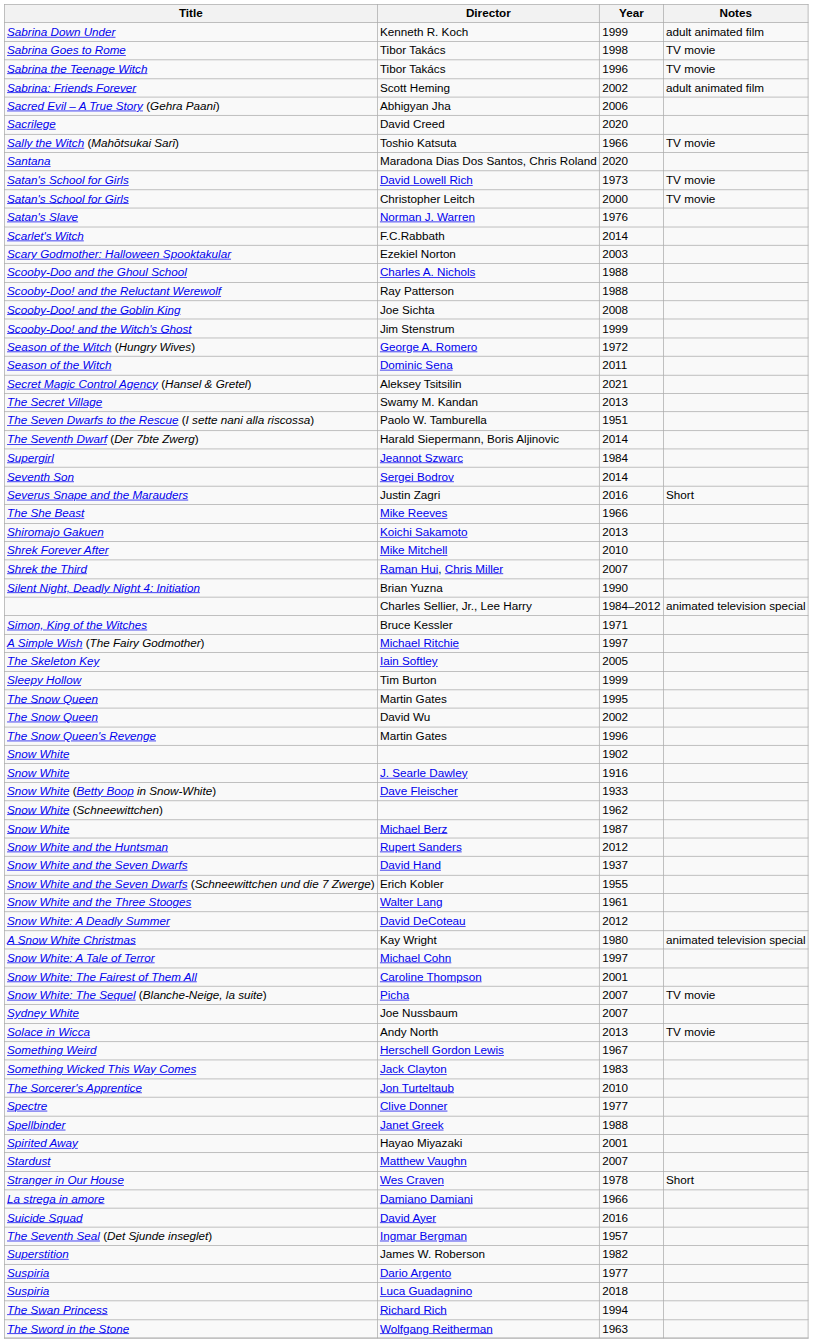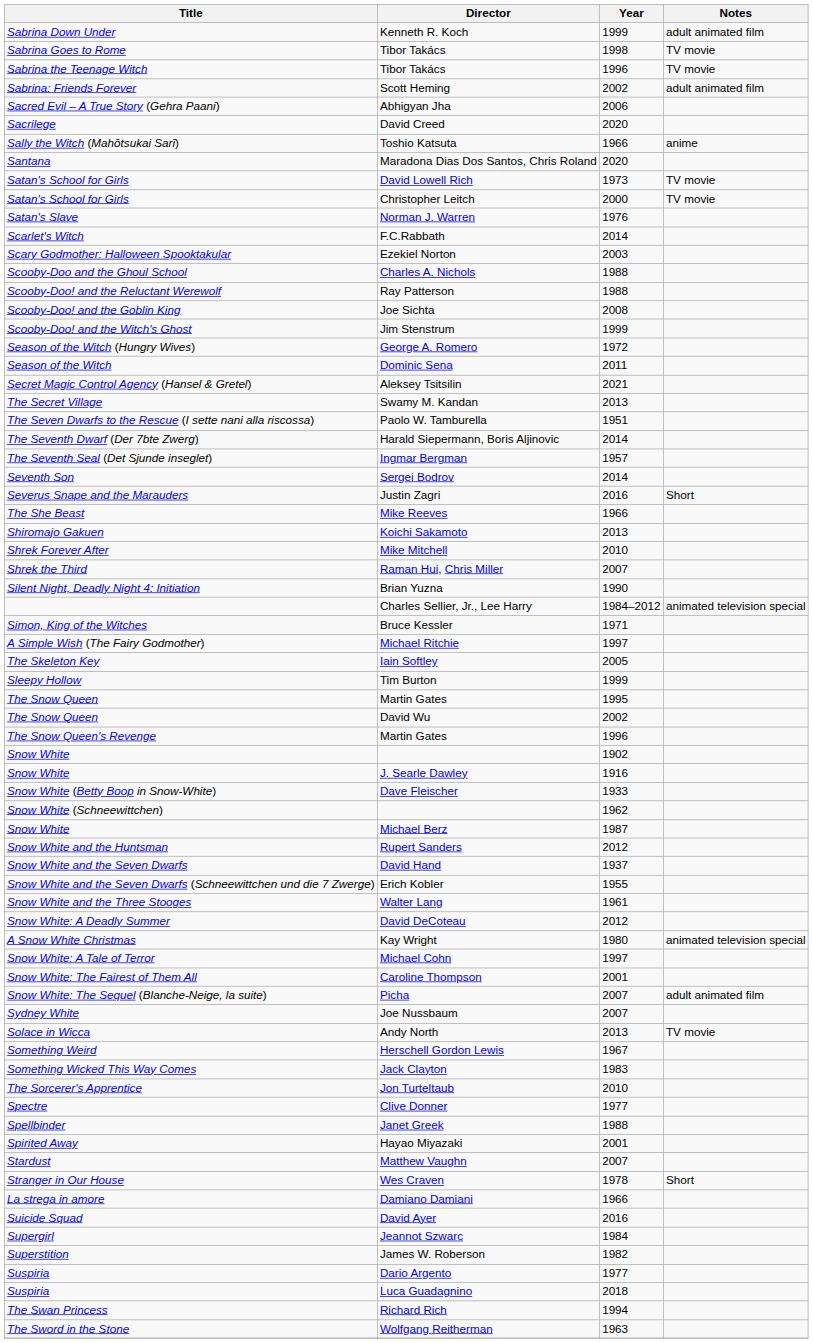 <table class="wikitable">
 <tr>
 <th>Title</th>
 <th>Director</th>
 <th>Year</th>
 <th>Notes</th>
 </tr>
 <tr>
 <td><em><a href='#'>Sabrina Down Under</a></em></td>
 <td>Kenneth R. Koch</td>
 <td>1999</td>
 <td>adult animated film</td>
 </tr>
 <tr>
 <td><em><a href='#'>Sabrina Goes to Rome</a></em></td>
 <td>Tibor Takács</td>
 <td>1998</td>
 <td>TV movie</td>
 </tr>
 <tr>
 <td><em><a href='#'>Sabrina the Teenage Witch</a></em></td>
 <td>Tibor Takács</td>
 <td>1996</td>
 <td>TV movie</td>
 </tr>
 <tr>
 <td><em><a href='#'>Sabrina: Friends Forever</a></em></td>
 <td>Scott Heming</td>
 <td>2002</td>
 <td>adult animated film</td>
 </tr>
 <tr>
 <td><em><a href='#'>Sacred Evil – A True Story</a></em>  (<em>Gehra Paani</em>)</td>
 <td>Abhigyan Jha</td>
 <td>2006</td>
 <td></td>
 </tr>
 <tr>
 <td><em><a href='#'>Sacrilege</a></em></td>
 <td>David Creed</td>
 <td>2020</td>
 <td></td>
 </tr>
 <tr>
 <td><em><a href='#'>Sally the Witch</a></em>   (<em>Mahōtsukai Sarī</em>)</td>
 <td>Toshio Katsuta</td>
 <td>1966</td>
-<td>TV movie</td>
+<td>anime</td>
 </tr>
 <tr>
 <td><em><a href='#'>Santana</a></em></td>
 <td>Maradona Dias Dos Santos, Chris Roland</td>
 <td>2020</td>
 <td></td>
 </tr>
 <tr>
 <td><em><a href='#'>Satan's School for Girls</a></em></td>
 <td><a href='#'>David Lowell Rich</a></td>
 <td>1973</td>
 <td>TV movie</td>
 </tr>
 <tr>
 <td><em><a href='#'>Satan's School for Girls</a></em></td>
 <td>Christopher Leitch</td>
 <td>2000</td>
 <td>TV movie</td>
 </tr>
 <tr>
 <td><em><a href='#'>Satan's Slave</a></em></td>
 <td><a href='#'>Norman J. Warren</a></td>
 <td>1976</td>
 <td></td>
 </tr>
 <tr>
 <td><em><a href='#'>Scarlet's Witch</a></em></td>
 <td>F.C.Rabbath</td>
 <td>2014</td>
 <td></td>
 </tr>
 <tr>
 <td><em><a href='#'>Scary Godmother: Halloween Spooktakular</a></em></td>
 <td>Ezekiel Norton</td>
 <td>2003</td>
 <td></td>
 </tr>
 <tr>
 <td><em><a href='#'>Scooby-Doo and the Ghoul School</a></em></td>
 <td><a href='#'>Charles A. Nichols</a></td>
 <td>1988</td>
 <td></td>
 </tr>
 <tr>
 <td><em><a href='#'>Scooby-Doo! and the Reluctant Werewolf</a></em></td>
 <td>Ray Patterson</td>
 <td>1988</td>
 <td></td>
 </tr>
 <tr>
 <td><em><a href='#'>Scooby-Doo! and the Goblin King</a></em></td>
 <td>Joe Sichta</td>
 <td>2008</td>
 <td></td>
 </tr>
 <tr>
 <td><em><a href='#'>Scooby-Doo! and the Witch's Ghost</a></em></td>
 <td>Jim Stenstrum</td>
 <td>1999</td>
 <td></td>
 </tr>
 <tr>
 <td><em><a href='#'>Season of the Witch</a></em>  (<em>Hungry Wives</em>)</td>
 <td><a href='#'>George A. Romero</a></td>
 <td>1972</td>
 <td></td>
 </tr>
 <tr>
 <td><em><a href='#'>Season of the Witch</a></em></td>
 <td><a href='#'>Dominic Sena</a></td>
 <td>2011</td>
 <td></td>
 </tr>
 <tr>
 <td><em><a href='#'>Secret Magic Control Agency</a></em>  (<em>Hansel & Gretel</em>)</td>
 <td>Aleksey Tsitsilin</td>
 <td>2021</td>
 <td></td>
 </tr>
 <tr>
 <td><em><a href='#'>The Secret Village</a></em></td>
 <td>Swamy M. Kandan</td>
 <td>2013</td>
 <td></td>
 </tr>
 <tr>
 <td><em><a href='#'>The Seven Dwarfs to the Rescue</a></em> (<em>I sette nani alla riscossa</em>)</td>
 <td>Paolo W. Tamburella</td>
 <td>1951</td>
 <td></td>
 </tr>
 <tr>
 <td><em><a href='#'>The Seventh Dwarf</a></em> (<em>Der 7bte Zwerg</em>)</td>
 <td>Harald Siepermann, Boris Aljinovic</td>
 <td>2014</td>
 <td></td>
 </tr>
 <tr>
-<td><em><a href='#'>Supergirl</a></em></td>
-<td><a href='#'>Jeannot Szwarc</a></td>
-<td>1984</td>
+<td><em><a href='#'>The Seventh Seal</a></em>  (<em>Det Sjunde inseglet</em>)</td>
+<td><a href='#'>Ingmar Bergman</a></td>
+<td>1957</td>
 <td></td>
 </tr>
 <tr>
 <td><em><a href='#'>Seventh Son</a></em></td>
 <td><a href='#'>Sergei Bodrov</a></td>
 <td>2014</td>
 <td></td>
 </tr>
 <tr>
 <td><em><a href='#'>Severus Snape and the Marauders</a></em></td>
 <td>Justin Zagri</td>
 <td>2016</td>
 <td>Short</td>
 </tr>
 <tr>
 <td><em><a href='#'>The She Beast</a></em></td>
 <td><a href='#'>Mike Reeves</a></td>
 <td>1966</td>
 <td></td>
 </tr>
 <tr>
 <td><em><a href='#'>Shiromajo Gakuen</a></em></td>
 <td><a href='#'>Koichi Sakamoto</a></td>
 <td>2013</td>
 <td></td>
 </tr>
 <tr>
 <td><em><a href='#'>Shrek Forever After</a></em></td>
 <td><a href='#'>Mike Mitchell</a></td>
 <td>2010</td>
 <td></td>
 </tr>
 <tr>
 <td><em><a href='#'>Shrek the Third</a></em></td>
 <td><a href='#'>Raman Hui</a>, <a href='#'>Chris Miller</a></td>
 <td>2007</td>
 <td></td>
 </tr>
 <tr>
 <td><em><a href='#'>Silent Night, Deadly Night 4: Initiation</a></em></td>
 <td>Brian Yuzna</td>
 <td>1990</td>
 <td></td>
 </tr>
 <tr>
 <td></td>
 <td>Charles Sellier, Jr., Lee Harry</td>
 <td>1984–2012</td>
 <td>animated television special</td>
 </tr>
 <tr>
 <td><em><a href='#'>Simon, King of the Witches</a></em></td>
 <td>Bruce Kessler</td>
 <td>1971</td>
 <td></td>
 </tr>
 <tr>
 <td><em><a href='#'>A Simple Wish</a></em>  (<em>The Fairy Godmother</em>)</td>
 <td><a href='#'>Michael Ritchie</a></td>
 <td>1997</td>
 <td></td>
 </tr>
 <tr>
 <td><em><a href='#'>The Skeleton Key</a></em></td>
 <td><a href='#'>Iain Softley</a></td>
 <td>2005</td>
 <td></td>
 </tr>
 <tr>
 <td><em><a href='#'>Sleepy Hollow</a></em></td>
 <td>Tim Burton</td>
 <td>1999</td>
 <td></td>
 </tr>
 <tr>
 <td><em><a href='#'>The Snow Queen</a></em></td>
 <td>Martin Gates</td>
 <td>1995</td>
 <td></td>
 </tr>
 <tr>
 <td><em><a href='#'>The Snow Queen</a></em></td>
 <td>David Wu</td>
 <td>2002</td>
 <td></td>
 </tr>
 <tr>
 <td><em><a href='#'>The Snow Queen's Revenge</a></em></td>
 <td>Martin Gates</td>
 <td>1996</td>
 <td></td>
 </tr>
 <tr>
 <td><em><a href='#'>Snow White</a></em></td>
 <td></td>
 <td>1902</td>
 <td></td>
 </tr>
 <tr>
 <td><em><a href='#'>Snow White</a></em></td>
 <td><a href='#'>J. Searle Dawley</a></td>
 <td>1916</td>
 <td></td>
 </tr>
 <tr>
 <td><em><a href='#'>Snow White</a></em> (<em><a href='#'>Betty Boop</a> in Snow-White</em>)</td>
 <td><a href='#'>Dave Fleischer</a></td>
 <td>1933</td>
 <td></td>
 </tr>
 <tr>
 <td><em><a href='#'>Snow White</a></em>  (<em>Schneewittchen</em>)</td>
 <td></td>
 <td>1962</td>
 <td></td>
 </tr>
 <tr>
 <td><em><a href='#'>Snow White</a></em></td>
 <td><a href='#'>Michael Berz</a></td>
 <td>1987</td>
 <td></td>
 </tr>
 <tr>
 <td><em><a href='#'>Snow White and the Huntsman</a></em></td>
 <td><a href='#'>Rupert Sanders</a></td>
 <td>2012</td>
 <td></td>
 </tr>
 <tr>
 <td><em><a href='#'>Snow White and the Seven Dwarfs</a></em></td>
 <td><a href='#'>David Hand</a></td>
 <td>1937</td>
 <td></td>
 </tr>
 <tr>
 <td><em><a href='#'>Snow White and the Seven Dwarfs</a></em>  (<em>Schneewittchen und die 7 Zwerge</em>)</td>
 <td>Erich Kobler</td>
 <td>1955</td>
 <td></td>
 </tr>
 <tr>
 <td><em><a href='#'>Snow White and the Three Stooges</a></em></td>
 <td><a href='#'>Walter Lang</a></td>
 <td>1961</td>
 <td></td>
 </tr>
 <tr>
 <td><em><a href='#'>Snow White: A Deadly Summer</a></em></td>
 <td><a href='#'>David DeCoteau</a></td>
 <td>2012</td>
 <td></td>
 </tr>
 <tr>
 <td><em><a href='#'>A Snow White Christmas</a></em></td>
 <td>Kay Wright</td>
 <td>1980</td>
 <td>animated television special</td>
 </tr>
 <tr>
 <td><em><a href='#'>Snow White: A Tale of Terror</a></em></td>
 <td><a href='#'>Michael Cohn</a></td>
 <td>1997</td>
 <td></td>
 </tr>
 <tr>
 <td><em><a href='#'>Snow White: The Fairest of Them All</a></em></td>
 <td><a href='#'>Caroline Thompson</a></td>
 <td>2001</td>
 <td></td>
 </tr>
 <tr>
 <td><em><a href='#'>Snow White: The Sequel</a></em>  (<em>Blanche-Neige, la suite</em>)</td>
 <td><a href='#'>Picha</a></td>
 <td>2007</td>
-<td>TV movie</td>
+<td>adult animated film</td>
 </tr>
 <tr>
 <td><em><a href='#'>Sydney White</a></em></td>
 <td>Joe Nussbaum</td>
 <td>2007</td>
 <td></td>
 </tr>
 <tr>
 <td><em><a href='#'>Solace in Wicca</a></em></td>
 <td>Andy North</td>
 <td>2013</td>
 <td>TV movie</td>
 </tr>
 <tr>
 <td><em><a href='#'>Something Weird</a></em></td>
 <td><a href='#'>Herschell Gordon Lewis</a></td>
 <td>1967</td>
 <td></td>
 </tr>
 <tr>
 <td><em><a href='#'>Something Wicked This Way Comes</a></em></td>
 <td><a href='#'>Jack Clayton</a></td>
 <td>1983</td>
 <td></td>
 </tr>
 <tr>
 <td><em><a href='#'>The Sorcerer's Apprentice</a></em></td>
 <td><a href='#'>Jon Turteltaub</a></td>
 <td>2010</td>
 <td></td>
 </tr>
 <tr>
 <td><em><a href='#'>Spectre</a></em></td>
 <td><a href='#'>Clive Donner</a></td>
 <td>1977</td>
 <td></td>
 </tr>
 <tr>
 <td><em><a href='#'>Spellbinder</a></em></td>
 <td><a href='#'>Janet Greek</a></td>
 <td>1988</td>
 <td></td>
 </tr>
 <tr>
 <td><em><a href='#'>Spirited Away</a></em></td>
 <td>Hayao Miyazaki</td>
 <td>2001</td>
 <td></td>
 </tr>
 <tr>
 <td><em><a href='#'>Stardust</a></em></td>
 <td><a href='#'>Matthew Vaughn</a></td>
 <td>2007</td>
 <td></td>
 </tr>
 <tr>
 <td><em><a href='#'>Stranger in Our House</a></em></td>
 <td><a href='#'>Wes Craven</a></td>
 <td>1978</td>
 <td>Short</td>
 </tr>
 <tr>
 <td><em><a href='#'>La strega in amore</a></em></td>
 <td><a href='#'>Damiano Damiani</a></td>
 <td>1966</td>
 <td></td>
 </tr>
 <tr>
 <td><em><a href='#'>Suicide Squad</a></em></td>
 <td><a href='#'>David Ayer</a></td>
 <td>2016</td>
 <td></td>
 </tr>
 <tr>
-<td><em><a href='#'>The Seventh Seal</a></em>  (<em>Det Sjunde inseglet</em>)</td>
-<td><a href='#'>Ingmar Bergman</a></td>
-<td>1957</td>
+<td><em><a href='#'>Supergirl</a></em></td>
+<td><a href='#'>Jeannot Szwarc</a></td>
+<td>1984</td>
 <td></td>
 </tr>
 <tr>
 <td><em><a href='#'>Superstition</a></em></td>
 <td>James W. Roberson</td>
 <td>1982</td>
 <td></td>
 </tr>
 <tr>
 <td><em><a href='#'>Suspiria</a></em></td>
 <td><a href='#'>Dario Argento</a></td>
 <td>1977</td>
 <td></td>
 </tr>
 <tr>
 <td><em><a href='#'>Suspiria</a></em></td>
 <td><a href='#'>Luca Guadagnino</a></td>
 <td>2018</td>
 <td></td>
 </tr>
 <tr>
 <td><em><a href='#'>The Swan Princess</a></em></td>
 <td><a href='#'>Richard Rich</a></td>
 <td>1994</td>
 <td></td>
 </tr>
 <tr>
 <td><em><a href='#'>The Sword in the Stone</a></em></td>
 <td><a href='#'>Wolfgang Reitherman</a></td>
 <td>1963</td>
 <td></td>
 </tr>
 <tr>
 </tr>
 </table>
